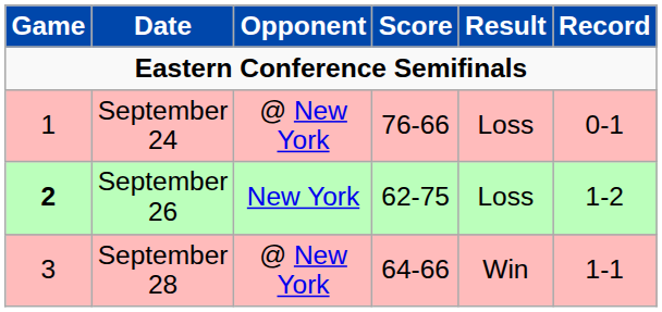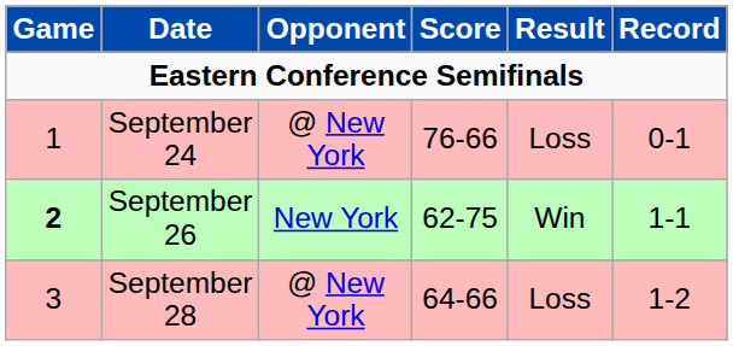 <table class="wikitable" width="50%">
 <tr align="center" style="background:#0047AB; color:white;">
 <td><strong>Game</strong></td>
 <td><strong>Date</strong></td>
 <td><strong>Opponent</strong></td>
 <td><strong>Score</strong></td>
 <td><strong>Result</strong></td>
 <td><strong>Record</strong></td>
 </tr>
 <tr>
 <td colspan="6" align="center"><strong>Eastern Conference Semifinals</strong></td>
 </tr>
 <tr align="center" bgcolor="ffbbbb">
 <td>1</td>
 <td>September 24</td>
 <td>@ <a href='#'>New York</a></td>
 <td>76-66</td>
 <td>Loss</td>
 <td>0-1</td>
 </tr>
 <tr align="center" bgcolor="bbffbb">
 <td><strong>2</strong></td>
 <td>September 26</td>
 <td><a href='#'>New York</a></td>
 <td>62-75</td>
-<td>Loss</td>
-<td>1-2</td>
+<td>Win</td>
+<td>1-1</td>
 </tr>
 <tr align="center" bgcolor="ffbbbb">
 <td>3</td>
 <td>September 28</td>
 <td>@ <a href='#'>New York</a></td>
 <td>64-66</td>
-<td>Win</td>
-<td>1-1</td>
+<td>Loss</td>
+<td>1-2</td>
 </tr>
 </table>
